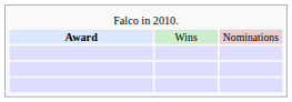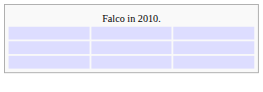 <table class="infobox" style="width: 25em; text-align: left; font-size: 70%; vertical-align: middle;">
 <tr>
 <td colspan="3" style="text-align:center;"></td>
 </tr>
 <tr>
 <td colspan="3" style="text-align:center;">Falco in 2010.</td>
-</tr>
-<tr bgcolor=#D9E8FF style="text-align:center;">
-<th style="vertical-align: middle;">Award</th>
-<td style="background:#cceecc; font-size:8pt; vertical-align: middle;" width="60px">Wins</td>
-<td style="background:#eecccc; font-size:8pt; vertical-align: middle;" width="60px">Nominations</td>
 </tr>
 <tr bgcolor=#ddddff>
 <td align="center"><br></td>
 <td></td>
 <td></td>
 </tr>
 <tr bgcolor=#ddddff>
 <td align="center"><br></td>
 <td></td>
 <td></td>
 </tr>
 <tr bgcolor=#ddddff>
 <td align="center"><br></td>
 <td></td>
 <td></td>
 </tr>
 </table>
